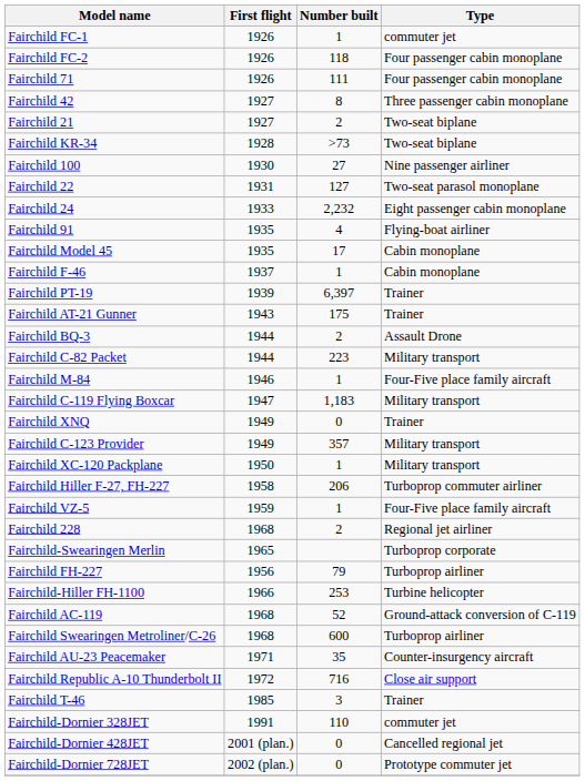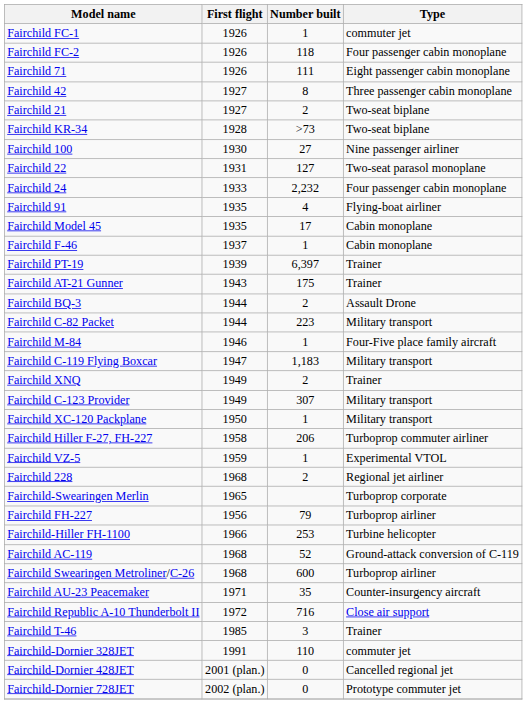 <table class="wikitable sortable">
 <tr>
 <th>Model name</th>
 <th>First flight</th>
 <th>Number built</th>
 <th>Type</th>
 </tr>
 <tr>
 <td><a href='#'>Fairchild FC-1</a></td>
 <td align=center>1926</td>
 <td align=center>1</td>
 <td>commuter jet</td>
 </tr>
 <tr>
 <td><a href='#'>Fairchild FC-2</a></td>
 <td align=center>1926</td>
 <td align=center>118</td>
 <td>Four passenger cabin monoplane</td>
 </tr>
 <tr>
 <td><a href='#'>Fairchild 71</a></td>
 <td align=center>1926</td>
 <td align=center>111</td>
-<td>Four passenger cabin monoplane</td>
+<td>Eight passenger cabin monoplane</td>
 </tr>
 <tr>
 <td><a href='#'>Fairchild 42</a></td>
 <td align=center>1927</td>
 <td align=center>8</td>
 <td>Three passenger cabin monoplane</td>
 </tr>
 <tr>
 <td><a href='#'>Fairchild 21</a></td>
 <td align=center>1927</td>
 <td align=center>2</td>
 <td>Two-seat biplane</td>
 </tr>
 <tr>
 <td><a href='#'>Fairchild KR-34</a></td>
 <td align=center>1928</td>
 <td align=center>>73</td>
 <td>Two-seat biplane</td>
 </tr>
 <tr>
 <td><a href='#'>Fairchild 100</a></td>
 <td align=center>1930</td>
 <td align=center>27</td>
 <td>Nine passenger airliner</td>
 </tr>
 <tr>
 <td><a href='#'>Fairchild 22</a></td>
 <td align=center>1931</td>
 <td align=center>127</td>
 <td>Two-seat parasol monoplane</td>
 </tr>
 <tr>
 <td><a href='#'>Fairchild 24</a></td>
 <td align=center>1933</td>
 <td align=center>2,232</td>
-<td>Eight passenger cabin monoplane</td>
+<td>Four passenger cabin monoplane</td>
 </tr>
 <tr>
 <td><a href='#'>Fairchild 91</a></td>
 <td align=center>1935</td>
 <td align=center>4</td>
 <td>Flying-boat airliner</td>
 </tr>
 <tr>
 <td><a href='#'>Fairchild Model 45</a></td>
 <td align=center>1935</td>
 <td align=center>17</td>
 <td>Cabin monoplane</td>
 </tr>
 <tr>
 <td><a href='#'>Fairchild F-46</a></td>
 <td align=center>1937</td>
 <td align=center>1</td>
 <td>Cabin monoplane</td>
 </tr>
 <tr>
 <td><a href='#'>Fairchild PT-19</a></td>
 <td align=center>1939</td>
 <td align=center>6,397</td>
 <td>Trainer</td>
 </tr>
 <tr>
 <td><a href='#'>Fairchild AT-21 Gunner</a></td>
 <td align=center>1943</td>
 <td align=center>175</td>
 <td>Trainer</td>
 </tr>
 <tr>
 <td><a href='#'>Fairchild BQ-3</a></td>
 <td align=center>1944</td>
 <td align=center>2</td>
 <td>Assault Drone</td>
 </tr>
 <tr>
 <td><a href='#'>Fairchild C-82 Packet</a></td>
 <td align=center>1944</td>
 <td align=center>223</td>
 <td>Military transport</td>
 </tr>
 <tr>
 <td><a href='#'>Fairchild M-84</a></td>
 <td align=center>1946</td>
 <td align=center>1</td>
 <td>Four-Five place family aircraft</td>
 </tr>
 <tr>
 <td><a href='#'>Fairchild C-119 Flying Boxcar</a></td>
 <td align=center>1947</td>
 <td align=center>1,183</td>
 <td>Military transport</td>
 </tr>
 <tr>
 <td><a href='#'>Fairchild XNQ</a></td>
 <td align=center>1949</td>
-<td align=center>0</td>
+<td align=center>2</td>
 <td>Trainer</td>
 </tr>
 <tr>
 <td><a href='#'>Fairchild C-123 Provider</a></td>
 <td align=center>1949</td>
-<td align=center>357</td>
+<td align=center>307</td>
 <td>Military transport</td>
 </tr>
 <tr>
 <td><a href='#'>Fairchild XC-120 Packplane</a></td>
 <td align=center>1950</td>
 <td align=center>1</td>
 <td>Military transport</td>
 </tr>
 <tr>
 <td><a href='#'>Fairchild Hiller F-27, FH-227</a></td>
 <td align=center>1958</td>
 <td align=center>206</td>
 <td>Turboprop commuter airliner</td>
 </tr>
 <tr>
 <td><a href='#'>Fairchild VZ-5</a></td>
 <td align=center>1959</td>
 <td align=center>1</td>
-<td>Four-Five place family aircraft</td>
+<td>Experimental VTOL</td>
 </tr>
 <tr>
 <td><a href='#'>Fairchild 228</a></td>
 <td align=center>1968</td>
 <td align=center>2</td>
 <td>Regional jet airliner</td>
 </tr>
 <tr>
 <td><a href='#'>Fairchild-Swearingen Merlin</a></td>
 <td align=center>1965</td>
 <td align=center></td>
 <td>Turboprop corporate</td>
 </tr>
 <tr>
 <td><a href='#'>Fairchild FH-227</a></td>
 <td align=center>1956</td>
 <td align=center>79</td>
 <td>Turboprop airliner</td>
 </tr>
 <tr>
 <td><a href='#'>Fairchild-Hiller FH-1100</a></td>
 <td align=center>1966</td>
 <td align=center>253</td>
 <td>Turbine helicopter</td>
 </tr>
 <tr>
 <td><a href='#'>Fairchild AC-119</a></td>
 <td align=center>1968</td>
 <td align=center>52</td>
 <td>Ground-attack conversion of C-119</td>
 </tr>
 <tr>
 <td><a href='#'>Fairchild Swearingen Metroliner</a>/<a href='#'>C-26</a></td>
 <td align=center>1968</td>
 <td align=center>600</td>
 <td>Turboprop airliner</td>
 </tr>
 <tr>
 <td><a href='#'>Fairchild AU-23 Peacemaker</a></td>
 <td align=center>1971</td>
 <td align=center>35</td>
 <td>Counter-insurgency aircraft</td>
 </tr>
 <tr>
 <td><a href='#'>Fairchild Republic A-10 Thunderbolt II</a></td>
 <td align=center>1972</td>
 <td align=center>716</td>
 <td><a href='#'>Close air support</a></td>
 </tr>
 <tr>
 <td><a href='#'>Fairchild T-46</a></td>
 <td align=center>1985</td>
 <td align=center>3</td>
 <td>Trainer</td>
 </tr>
 <tr>
 <td><a href='#'>Fairchild-Dornier 328JET</a></td>
 <td align=center>1991</td>
 <td align=center>110</td>
 <td>commuter jet</td>
 </tr>
 <tr>
 <td><a href='#'>Fairchild-Dornier 428JET</a></td>
 <td align=center>2001 (plan.)</td>
 <td align=center>0</td>
 <td>Cancelled regional jet</td>
 </tr>
 <tr>
 <td><a href='#'>Fairchild-Dornier 728JET</a></td>
 <td align=center>2002 (plan.)</td>
 <td align=center>0</td>
 <td>Prototype commuter jet</td>
 </tr>
 <tr>
 </tr>
 </table>
